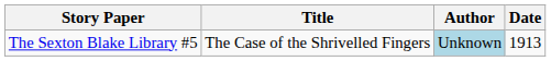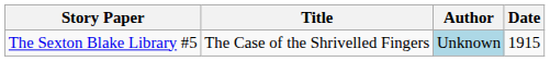 <table class="wikitable">
 <tr>
 <th>Story Paper</th>
 <th>Title</th>
 <th>Author</th>
 <th>Date</th>
 </tr>
 <tr>
 <td><a href='#'>The Sexton Blake Library</a> #5</td>
 <td>The Case of the Shrivelled Fingers</td>
 <td style="background: lightblue;">Unknown</td>
-<td>1913</td>
+<td>1915</td>
 </tr>
 </table>
